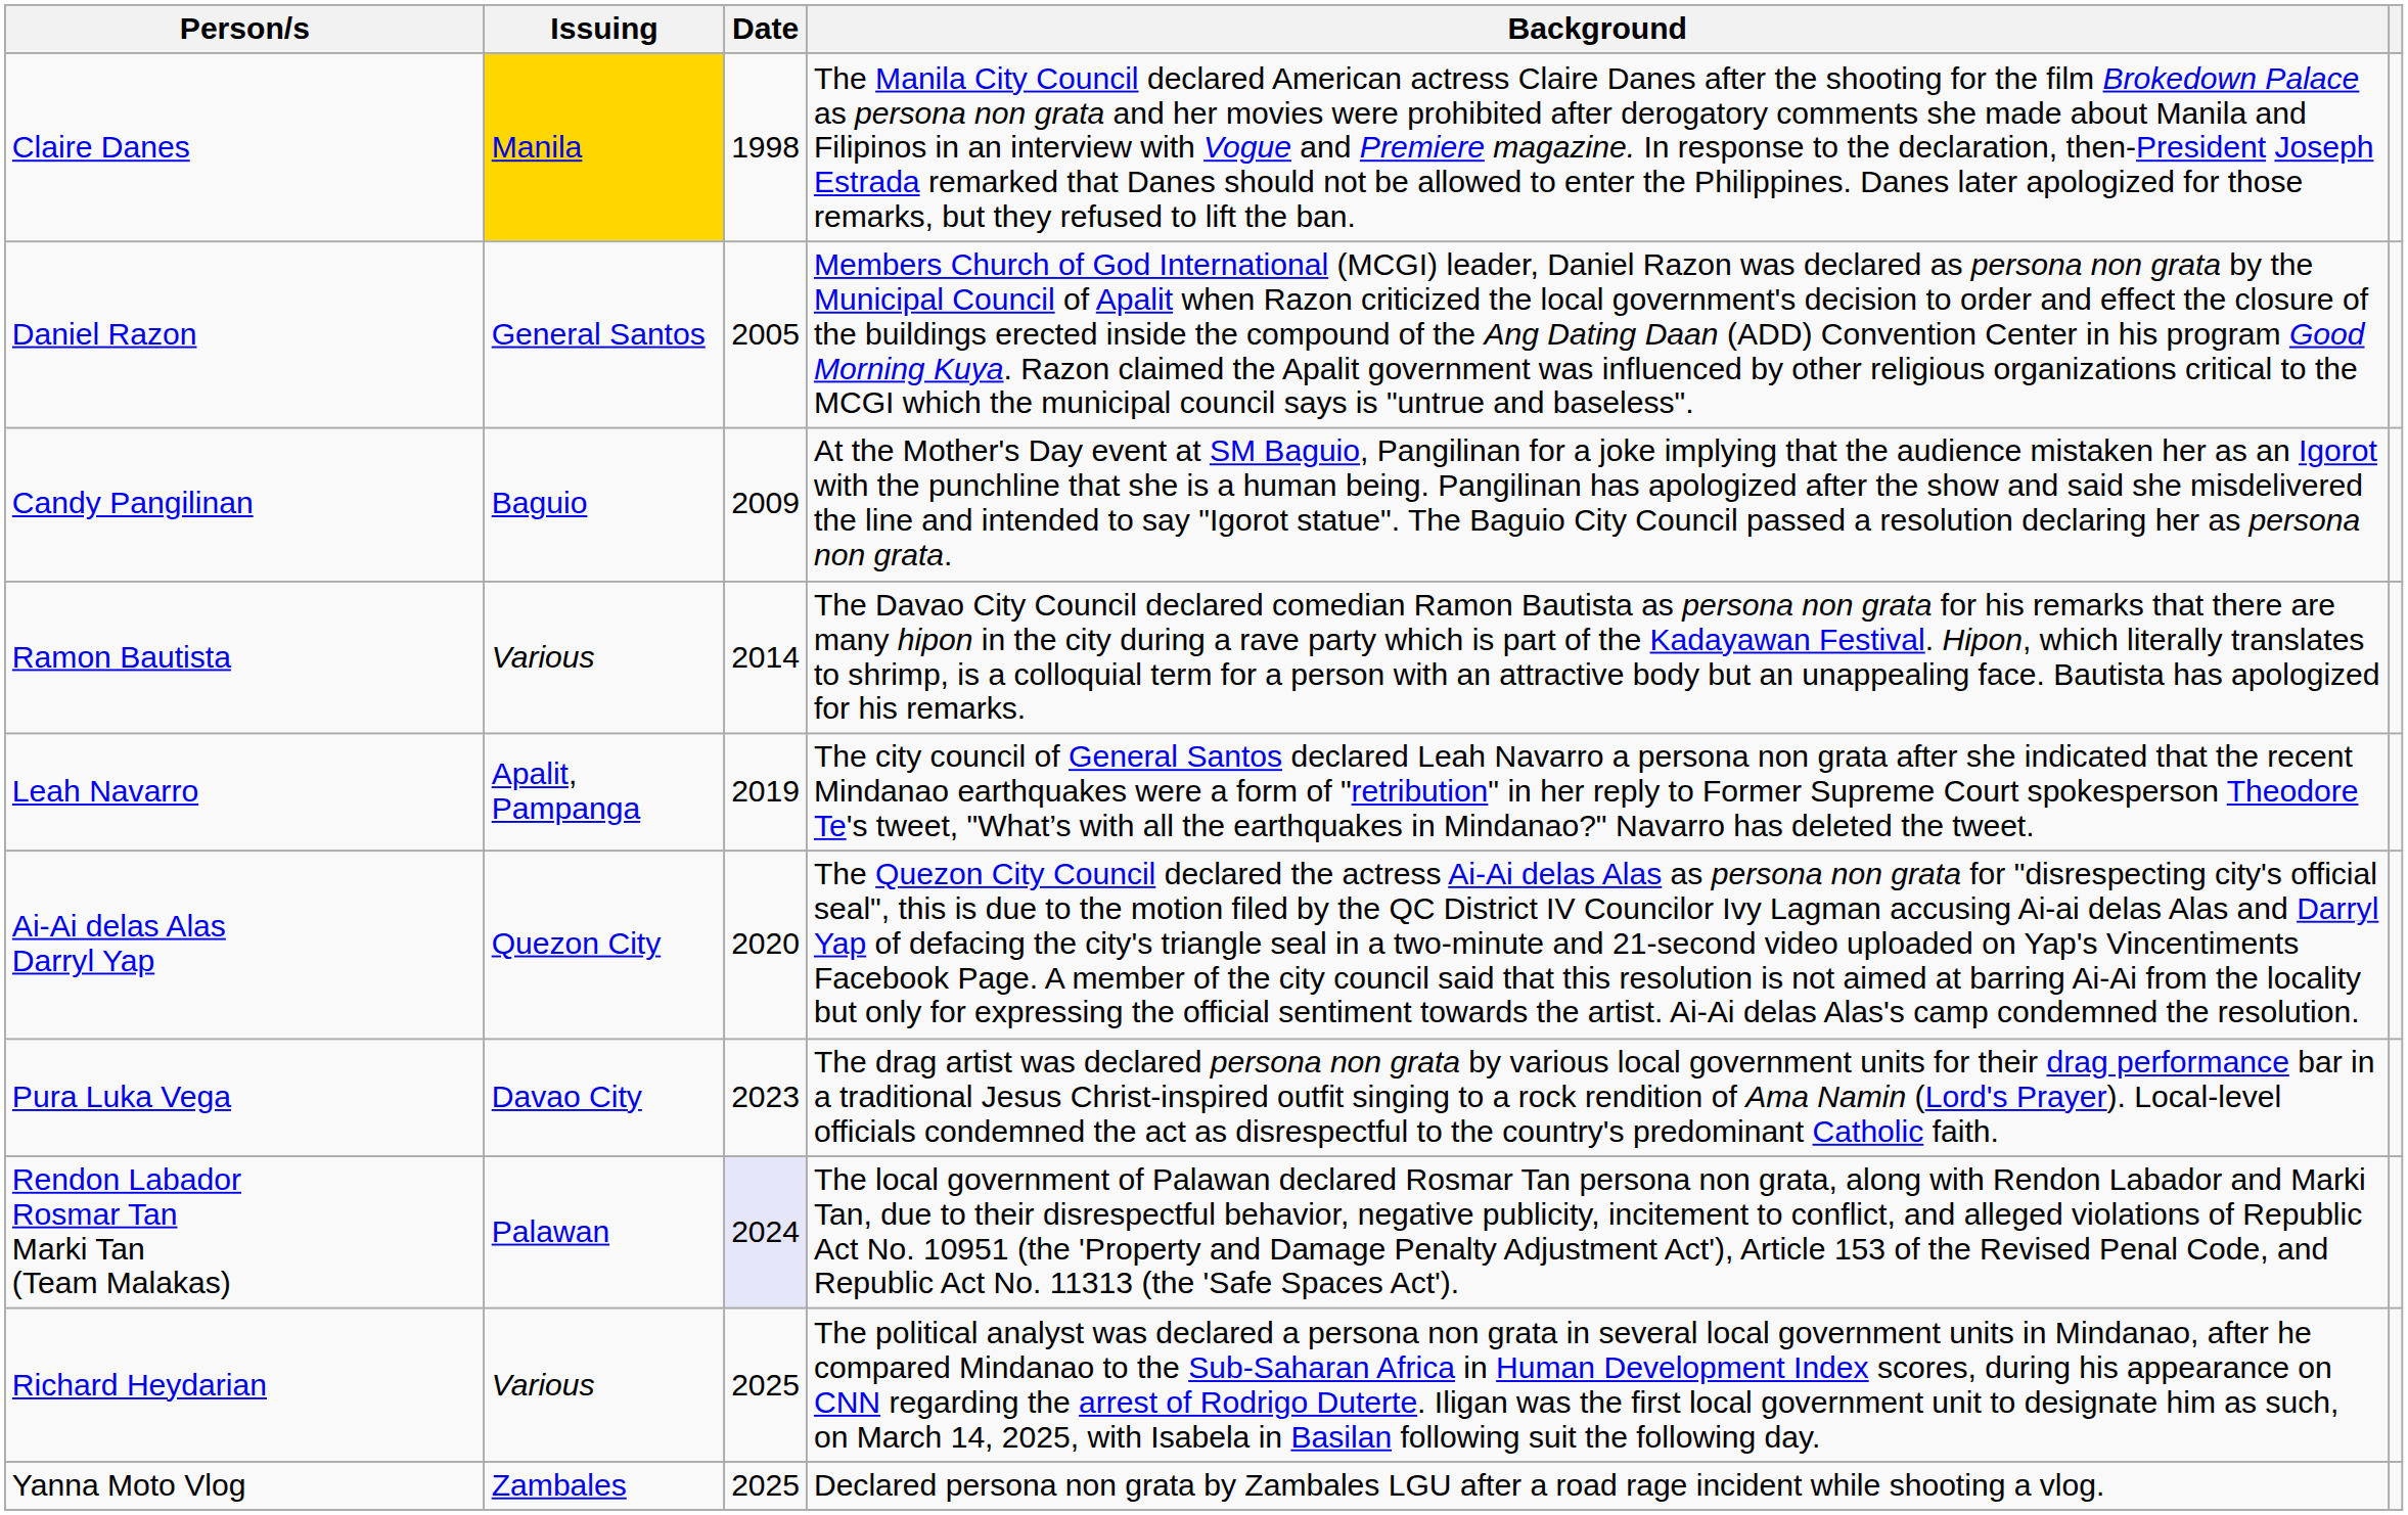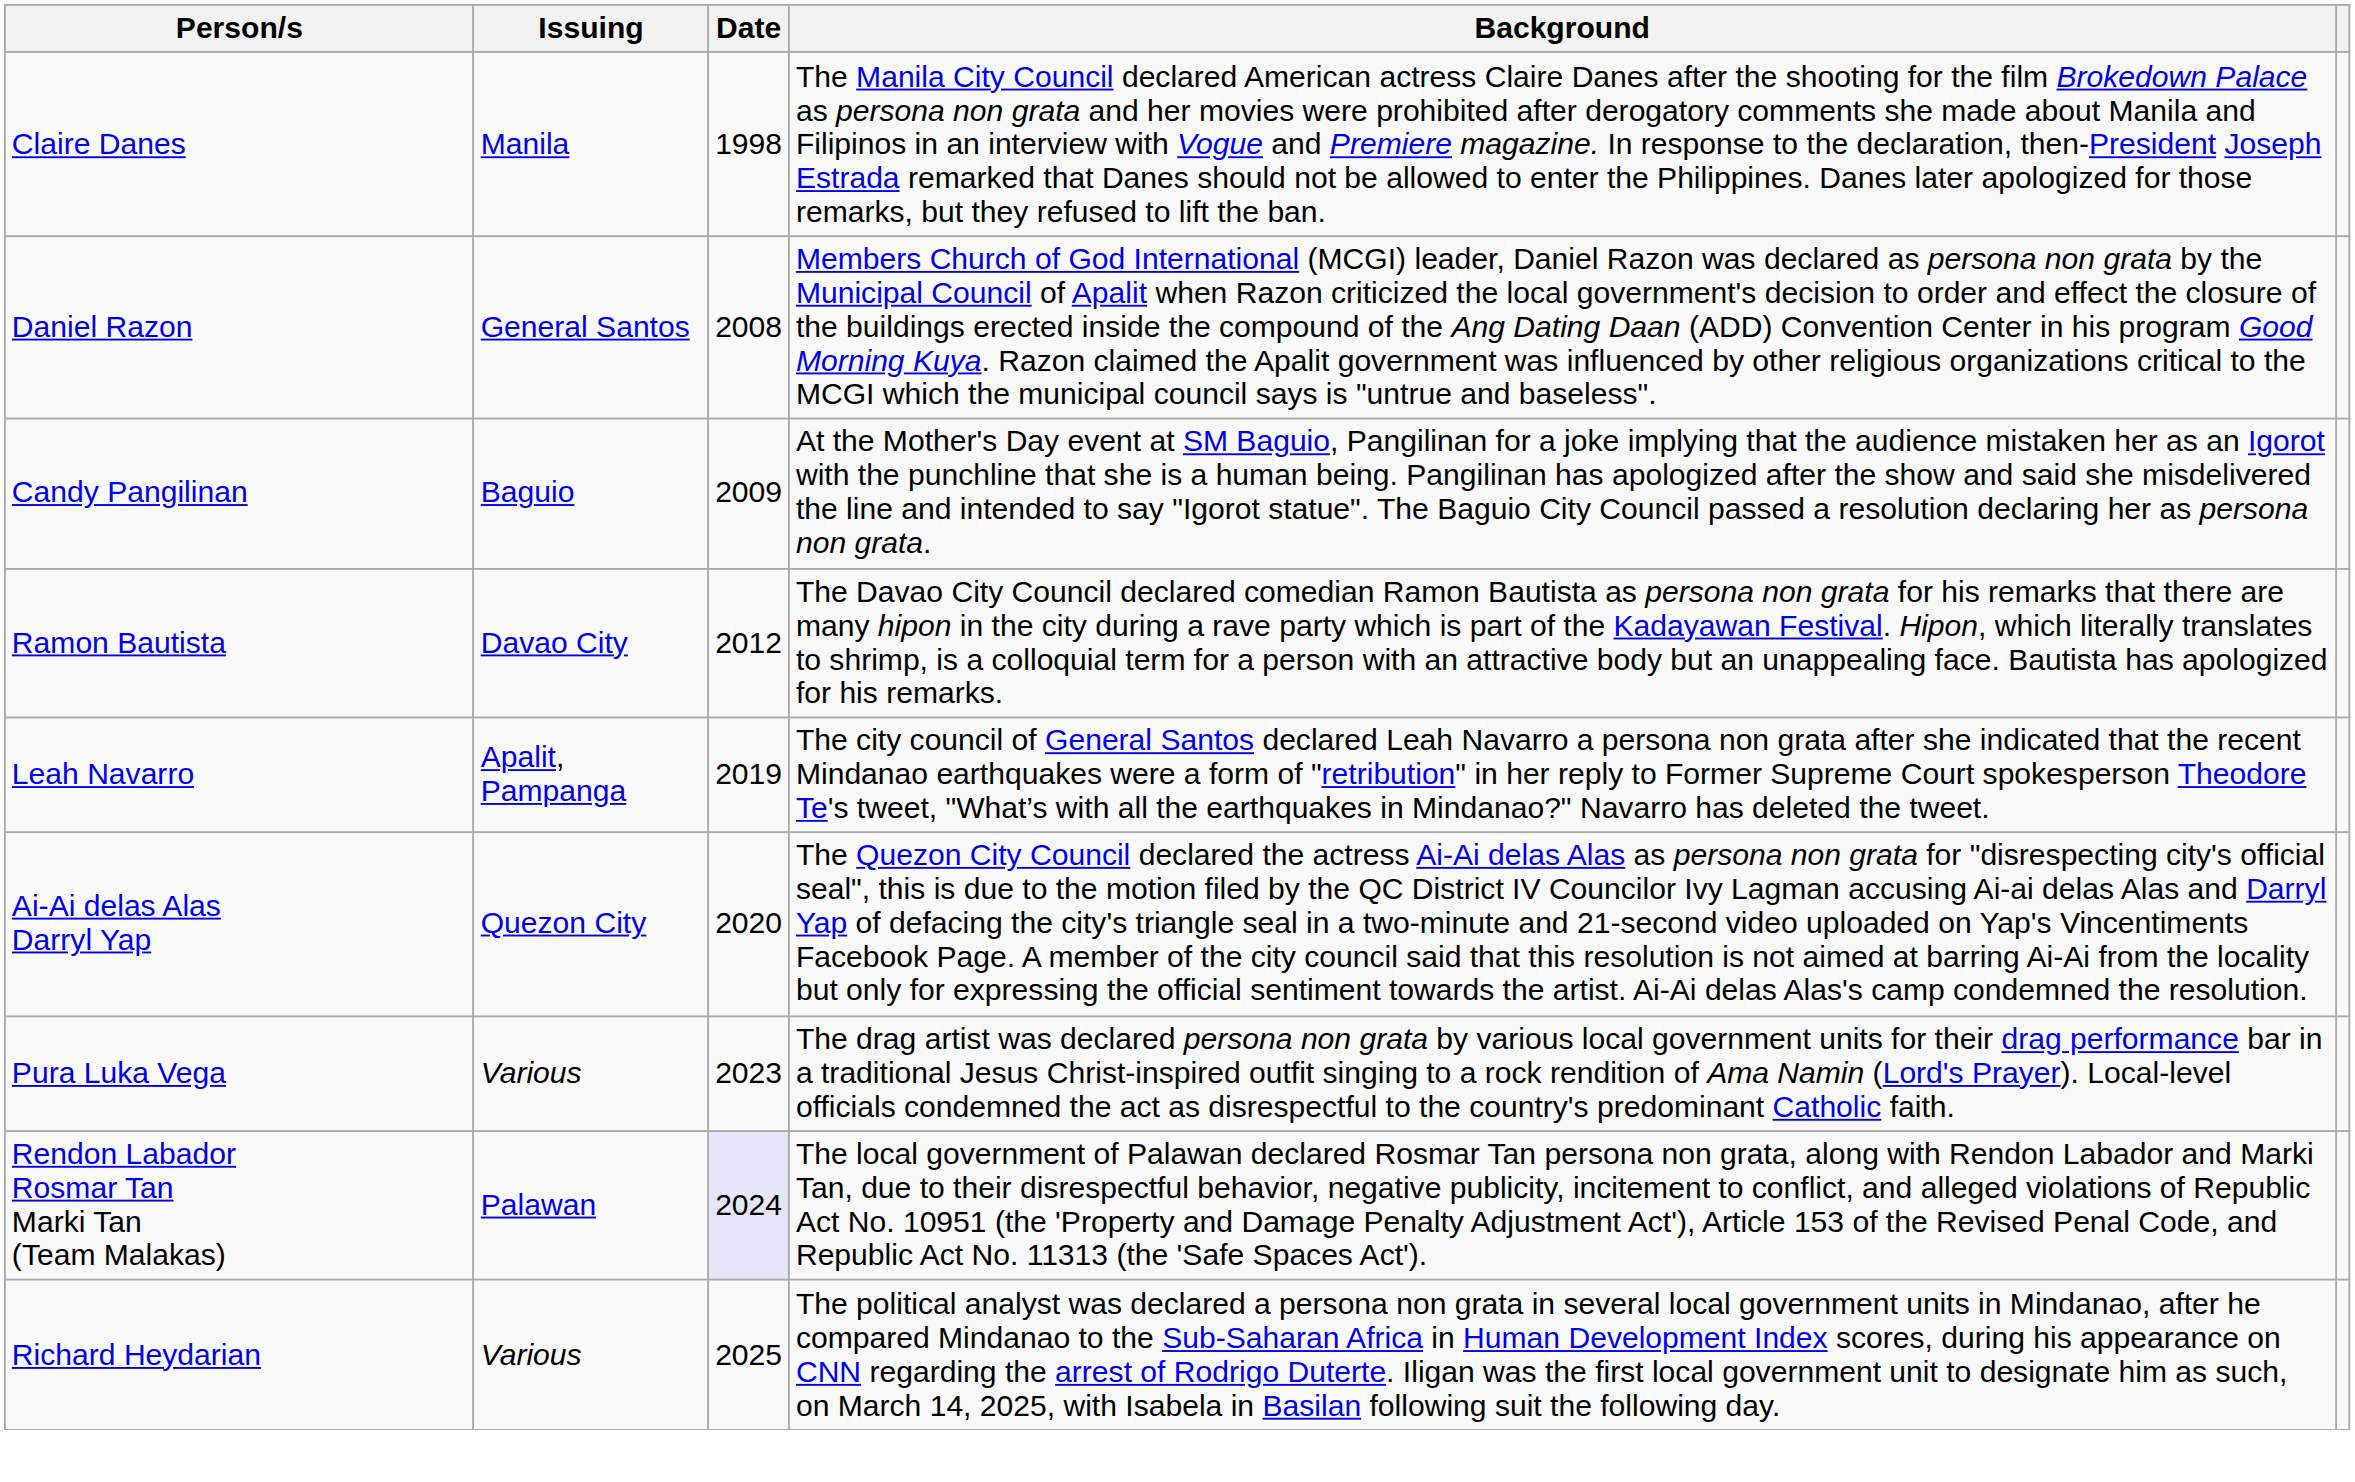 <table class= "wikitable" align="center">
 <tr>
 <th width="20%">Person/s</th>
 <th width="10%">Issuing </th>
 <th>Date</th>
 <th>Background</th>
 <th></th>
 </tr>
 <tr>
 <td><a href='#'>Claire Danes</a></td>
-<td style="background: gold;"><a href='#'>Manila</a></td>
+<td><a href='#'>Manila</a></td>
 <td>1998</td>
 <td>The <a href='#'>Manila City Council</a> declared American actress Claire Danes after the shooting for the film <em><a href='#'>Brokedown Palace</a></em> as <em>persona non grata</em> and her movies were prohibited after derogatory comments she made about Manila and Filipinos in an interview with <em><a href='#'>Vogue</a></em> and <a href='#'><em>Premiere</em></a><em> magazine.</em> In response to the declaration, then-<a href='#'>President</a> <a href='#'>Joseph Estrada</a> remarked that Danes should not be allowed to enter the Philippines. Danes later apologized for those remarks, but they refused to lift the ban.</td>
 <td></td>
 </tr>
 <tr>
 <td><a href='#'>Daniel Razon</a></td>
 <td><a href='#'>General Santos</a></td>
-<td>2005</td>
+<td>2008</td>
 <td><a href='#'>Members Church of God International</a> (MCGI) leader, Daniel Razon was declared as <em>persona non grata</em> by the <a href='#'>Municipal Council</a> of <a href='#'>Apalit</a> when Razon criticized the local government's decision to order and effect the closure of the buildings erected inside the compound of the <em>Ang Dating Daan</em> (ADD) Convention Center in his program <em><a href='#'>Good Morning Kuya</a></em>. Razon claimed the Apalit government was influenced by other religious organizations critical to the MCGI which the municipal council says is "untrue and baseless".</td>
 <td></td>
 </tr>
 <tr>
 <td><a href='#'>Candy Pangilinan</a></td>
 <td><a href='#'>Baguio</a></td>
 <td>2009</td>
 <td>At the Mother's Day event at <a href='#'>SM Baguio</a>, Pangilinan for a joke implying that the audience mistaken her as an <a href='#'>Igorot</a> with the punchline that she is a human being. Pangilinan has apologized after the show and said she misdelivered the line and intended to say "Igorot statue". The Baguio City Council passed a resolution declaring her as <em>persona non grata</em>.</td>
 <td></td>
 </tr>
 <tr>
 <td><a href='#'>Ramon Bautista</a></td>
-<td><em>Various</em><br></td>
-<td>2014</td>
+<td><a href='#'>Davao City</a></td>
+<td>2012</td>
 <td>The Davao City Council declared comedian Ramon Bautista as <em>persona non grata</em> for his remarks that there are many <em>hipon</em> in the city during a rave party which is part of the <a href='#'>Kadayawan Festival</a>. <em>Hipon</em>, which literally translates to shrimp, is a colloquial term for a person with an attractive body but an unappealing face. Bautista has apologized for his remarks.</td>
 <td></td>
 </tr>
 <tr>
 <td><a href='#'>Leah Navarro</a></td>
 <td><a href='#'>Apalit</a>, <a href='#'>Pampanga</a></td>
 <td>2019</td>
 <td>The city council of <a href='#'>General Santos</a> declared Leah Navarro a persona non grata after she indicated that the recent Mindanao earthquakes were a form of "<a href='#'>retribution</a>" in her reply to Former Supreme Court spokesperson <a href='#'>Theodore Te</a>'s tweet, "What’s with all the earthquakes in Mindanao?" Navarro has deleted the tweet.</td>
 <td></td>
 </tr>
 <tr>
 <td><a href='#'>Ai-Ai delas Alas</a><br><a href='#'>Darryl Yap</a></td>
 <td><a href='#'>Quezon City</a></td>
 <td>2020</td>
 <td>The <a href='#'>Quezon City Council</a> declared the actress <a href='#'>Ai-Ai delas Alas</a> as <em>persona non grata</em> for "disrespecting city's official seal", this is due to the motion filed by the QC District IV Councilor Ivy Lagman accusing Ai-ai delas Alas and <a href='#'>Darryl Yap</a> of defacing the city's triangle seal in a two-minute and 21-second video uploaded on Yap's Vincentiments Facebook Page. A member of the city council said that this resolution is not aimed at barring Ai-Ai from the locality but only for expressing the official sentiment towards the artist. Ai-Ai delas Alas's camp condemned the resolution.</td>
 <td></td>
 </tr>
 <tr>
 <td><a href='#'>Pura Luka Vega</a></td>
-<td><a href='#'>Davao City</a></td>
+<td><em>Various</em><br></td>
 <td>2023</td>
 <td>The drag artist was declared  <em>persona non grata</em> by various local government units for their <a href='#'>drag performance</a> bar in a traditional Jesus Christ-inspired outfit singing to a rock rendition of <em>Ama Namin</em> (<a href='#'>Lord's Prayer</a>). Local-level officials condemned the act as  disrespectful to the country's predominant <a href='#'>Catholic</a> faith.</td>
 <td></td>
 </tr>
 <tr>
 <td><a href='#'>Rendon Labador</a><br><a href='#'>Rosmar Tan</a><br>Marki Tan<br>(Team Malakas)</td>
 <td><a href='#'>Palawan</a></td>
 <td style="background: lavender;">2024</td>
 <td>The local government of Palawan declared Rosmar Tan persona non grata, along with Rendon Labador and Marki Tan, due to their disrespectful behavior, negative publicity, incitement to conflict, and alleged violations of Republic Act No. 10951 (the 'Property and Damage Penalty Adjustment Act'), Article 153 of the Revised Penal Code, and Republic Act No. 11313 (the 'Safe Spaces Act').</td>
 <td></td>
 </tr>
 <tr>
 <td><a href='#'>Richard Heydarian</a></td>
 <td><em>Various</em></td>
 <td>2025</td>
 <td>The political analyst was declared a persona non grata in several local government units in Mindanao, after he compared Mindanao to the <a href='#'>Sub-Saharan Africa</a> in <a href='#'>Human Development Index</a> scores, during his appearance on <a href='#'>CNN</a> regarding the <a href='#'>arrest of Rodrigo Duterte</a>. Iligan was the first local government unit to designate him as such, on March 14, 2025, with Isabela in <a href='#'>Basilan</a> following suit the following day.</td>
 <td></td>
 </tr>
-<tr>
-<td>Yanna Moto Vlog</td>
-<td><a href='#'>Zambales</a></td>
-<td>2025</td>
-<td>Declared persona non grata by Zambales LGU after a road rage incident while shooting a vlog.</td>
-<td></td>
-</tr>
 </table>
